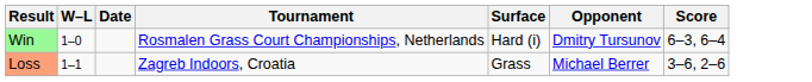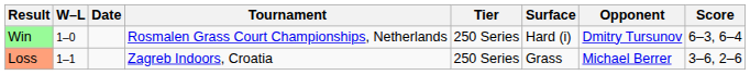 <table class="sortable wikitable">
 <tr>
 <th>Result</th>
 <th class="unsortable">W–L</th>
 <th>Date</th>
 <th>Tournament</th>
+<th>Tier</th>
 <th>Surface</th>
 <th>Opponent</th>
 <th class="unsortable">Score</th>
 </tr>
 <tr>
 <td bgcolor=98FB98>Win</td>
 <td><small>1–0</small></td>
 <td><a href='#'></a></td>
 <td><a href='#'>Rosmalen Grass Court Championships</a>, Netherlands</td>
+<td>250 Series</td>
 <td>Hard (i)</td>
 <td> <a href='#'>Dmitry Tursunov</a></td>
 <td>6–3, 6–4</td>
 </tr>
 <tr>
 <td bgcolor=FFA07A>Loss</td>
 <td><small>1–1</small></td>
 <td><a href='#'></a></td>
 <td><a href='#'>Zagreb Indoors</a>, Croatia</td>
+<td>250 Series</td>
 <td>Grass</td>
 <td> <a href='#'>Michael Berrer</a></td>
 <td>3–6, 2–6</td>
 </tr>
 </table>
